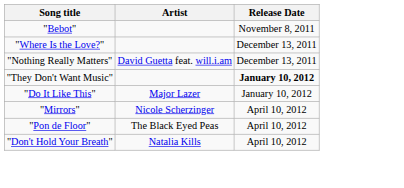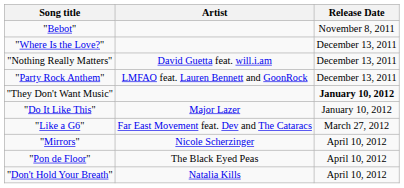 <table class="wikitable sortable" style="text-align: center">
 <tr>
 <th>Song title</th>
 <th>Artist</th>
 <th>Release Date</th>
 </tr>
 <tr>
 <td>"<a href='#'>Bebot</a>"</td>
 <td></td>
 <td>November 8, 2011</td>
 </tr>
 <tr>
 <td>"<a href='#'>Where Is the Love?</a>"</td>
 <td></td>
 <td>December 13, 2011</td>
 </tr>
 <tr>
 <td>"Nothing Really Matters"</td>
 <td><a href='#'>David Guetta</a> feat. <a href='#'>will.i.am</a></td>
 <td>December 13, 2011</td>
 </tr>
 <tr>
+<td>"<a href='#'>Party Rock Anthem</a>"</td>
+<td><a href='#'>LMFAO</a> feat. <a href='#'>Lauren Bennett</a> and <a href='#'>GoonRock</a></td>
+<td>December 13, 2011</td>
+</tr>
+<tr>
 <td>"They Don't Want Music"</td>
 <td></td>
 <td><strong>January 10, 2012</strong></td>
 </tr>
 <tr>
 <td>"<a href='#'>Do It Like This</a>"</td>
 <td><a href='#'>Major Lazer</a></td>
 <td>January 10, 2012</td>
+</tr>
+<tr>
+<td>"<a href='#'>Like a G6</a>"</td>
+<td><a href='#'>Far East Movement</a> feat. <a href='#'>Dev</a> and <a href='#'>The Cataracs</a></td>
+<td>March 27, 2012</td>
 </tr>
 <tr>
 <td>"<a href='#'>Mirrors</a>"</td>
 <td><a href='#'>Nicole Scherzinger</a></td>
 <td>April 10, 2012</td>
 </tr>
 <tr>
 <td>"<a href='#'>Pon de Floor</a>"</td>
 <td>The Black Eyed Peas</td>
 <td>April 10, 2012</td>
 </tr>
 <tr>
 <td>"<a href='#'>Don't Hold Your Breath</a>"</td>
 <td><a href='#'>Natalia Kills</a></td>
 <td>April 10, 2012</td>
 </tr>
 </table>
